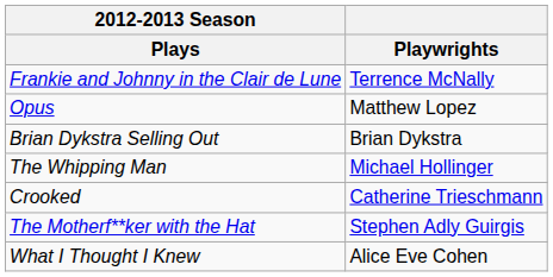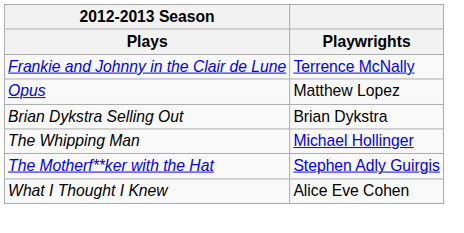 <table class="wikitable">
 <tr>
 <th>2012-2013 Season</th>
 <th></th>
 </tr>
 <tr>
 <th>Plays</th>
 <th>Playwrights</th>
 </tr>
 <tr>
 <td><em><a href='#'>Frankie and Johnny in the Clair de Lune</a></em></td>
 <td><a href='#'>Terrence McNally</a></td>
 </tr>
 <tr>
 <td><em><a href='#'>Opus</a></em></td>
 <td>Matthew Lopez</td>
 </tr>
 <tr>
 <td><em>Brian Dykstra Selling Out</em></td>
 <td>Brian Dykstra</td>
 </tr>
 <tr>
 <td><em>The Whipping Man</em></td>
 <td><a href='#'>Michael Hollinger</a></td>
 </tr>
 <tr>
-<td><em>Crooked</em></td>
-<td><a href='#'>Catherine Trieschmann</a></td>
-</tr>
-<tr>
 <td><em><a href='#'>The Motherf**ker with the Hat</a></em></td>
 <td><a href='#'>Stephen Adly Guirgis</a></td>
 </tr>
 <tr>
 <td><em>What I Thought I Knew</em></td>
 <td>Alice Eve Cohen</td>
 </tr>
 </table>
